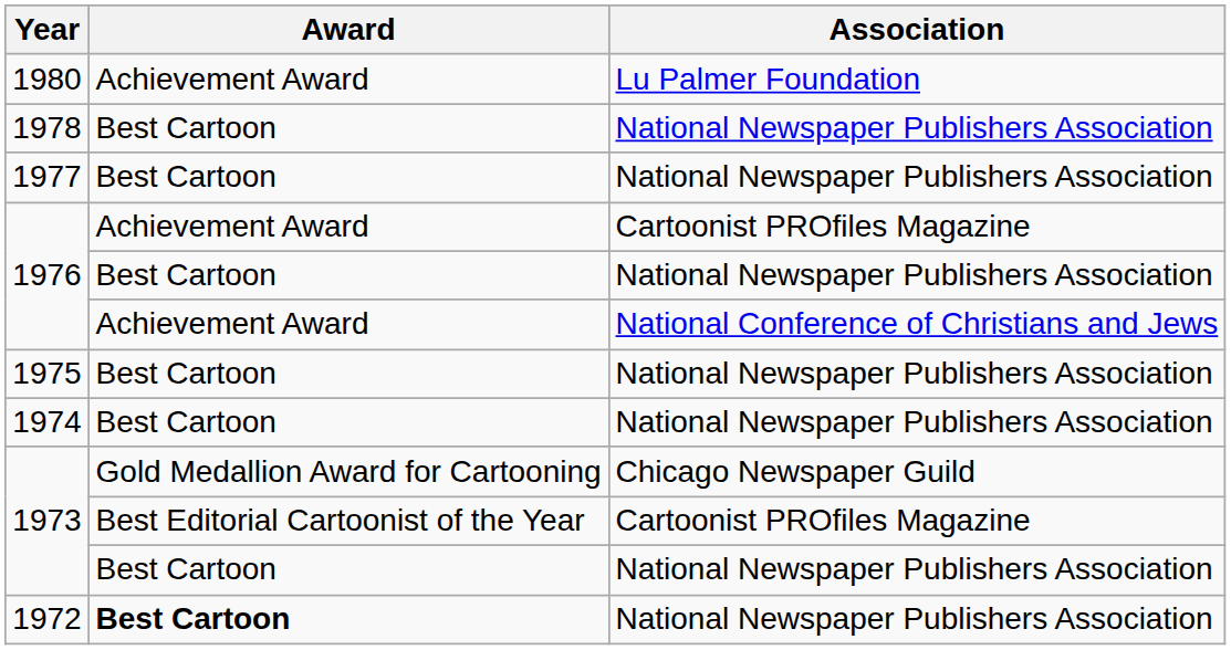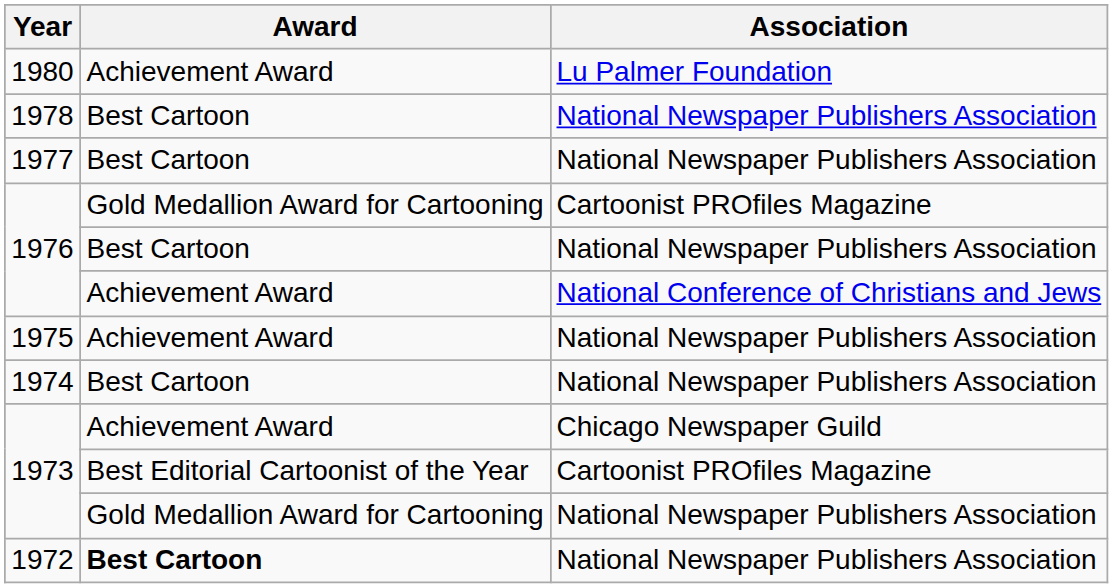 <table class="wikitable">
 <tr>
 <th>Year</th>
 <th>Award</th>
 <th>Association</th>
 </tr>
 <tr>
 <td>1980</td>
 <td>Achievement Award</td>
 <td><a href='#'>Lu Palmer Foundation</a></td>
 </tr>
 <tr>
 <td>1978</td>
 <td>Best Cartoon</td>
 <td><a href='#'>National Newspaper Publishers Association</a></td>
 </tr>
 <tr>
 <td>1977</td>
 <td>Best Cartoon</td>
 <td>National Newspaper Publishers Association</td>
 </tr>
 <tr>
 <td rowspan="3">1976</td>
-<td>Achievement Award</td>
+<td>Gold Medallion Award for Cartooning</td>
 <td>Cartoonist PROfiles Magazine</td>
 </tr>
 <tr>
 <td>Best Cartoon</td>
 <td>National Newspaper Publishers Association</td>
 </tr>
 <tr>
 <td>Achievement Award</td>
 <td><a href='#'>National Conference of Christians and Jews</a></td>
 </tr>
 <tr>
 <td>1975</td>
-<td>Best Cartoon</td>
+<td>Achievement Award</td>
 <td>National Newspaper Publishers Association</td>
 </tr>
 <tr>
 <td>1974</td>
 <td>Best Cartoon</td>
 <td>National Newspaper Publishers Association</td>
 </tr>
 <tr>
 <td rowspan="3">1973</td>
-<td>Gold Medallion Award for Cartooning</td>
+<td>Achievement Award</td>
 <td>Chicago Newspaper Guild</td>
 </tr>
 <tr>
 <td>Best Editorial Cartoonist of the Year</td>
 <td>Cartoonist PROfiles Magazine</td>
 </tr>
 <tr>
-<td>Best Cartoon</td>
+<td>Gold Medallion Award for Cartooning</td>
 <td>National Newspaper Publishers Association</td>
 </tr>
 <tr>
 <td>1972</td>
 <td><strong>Best Cartoon</strong></td>
 <td>National Newspaper Publishers Association</td>
 </tr>
 </table>
